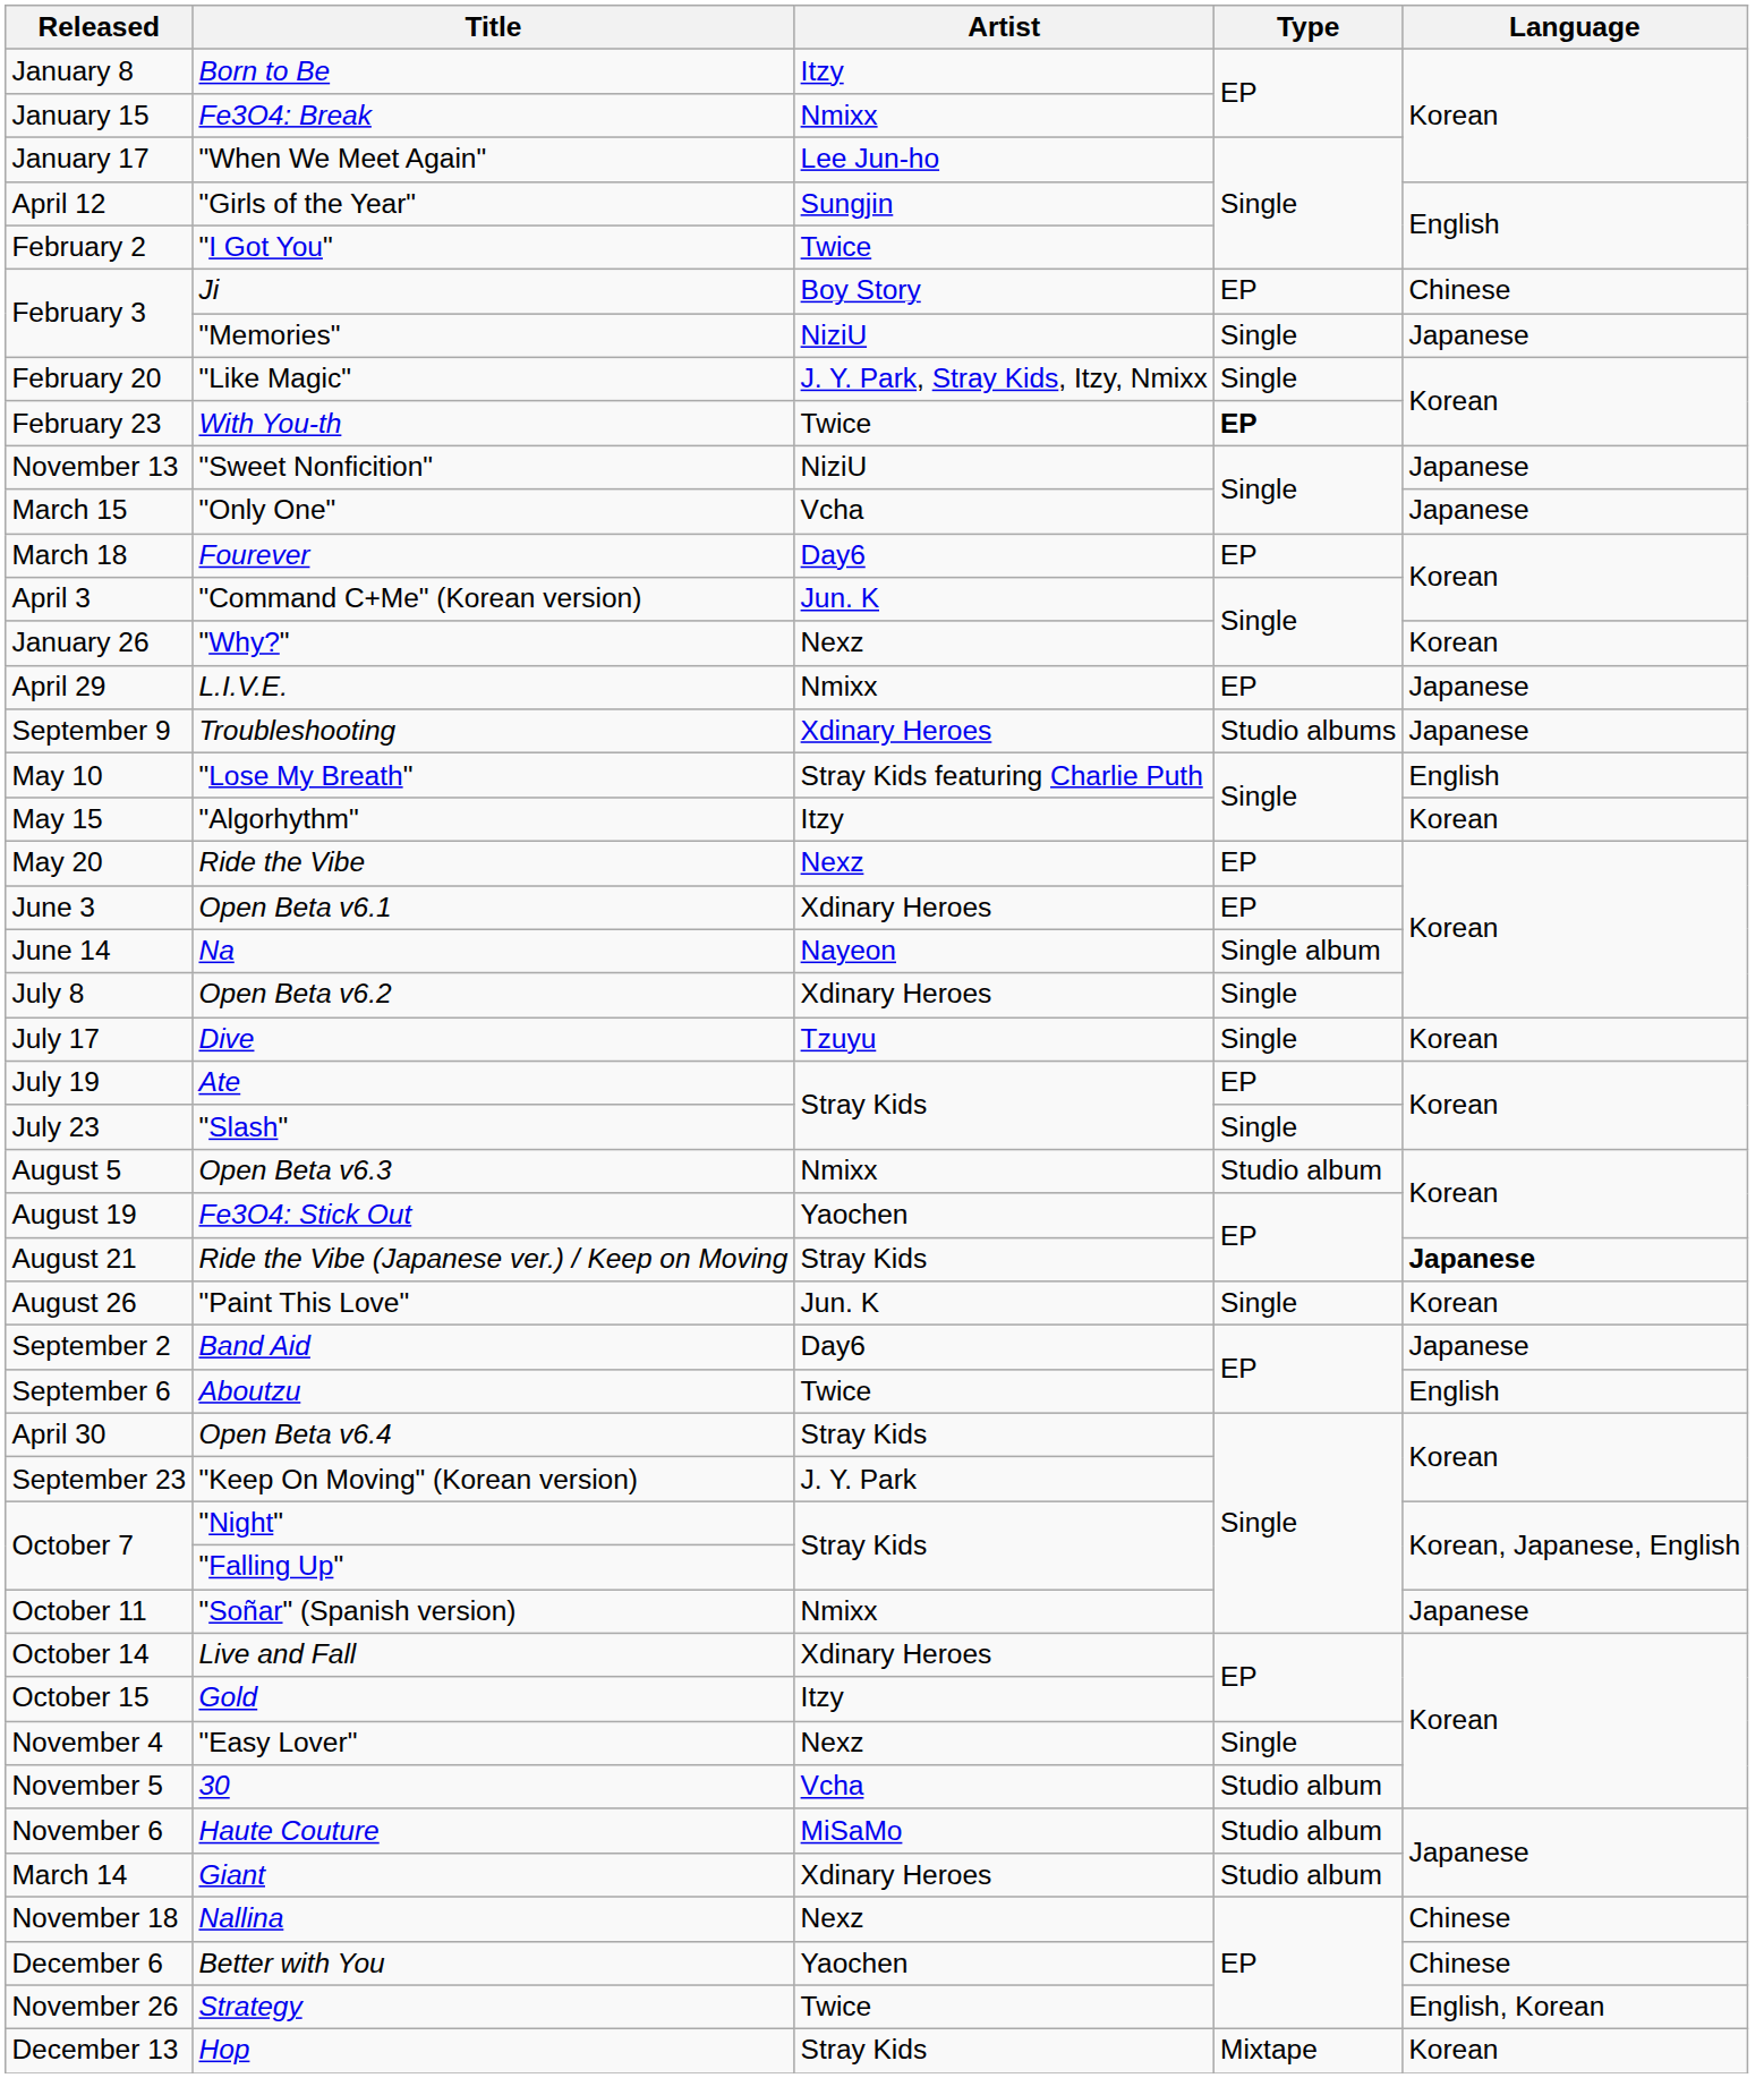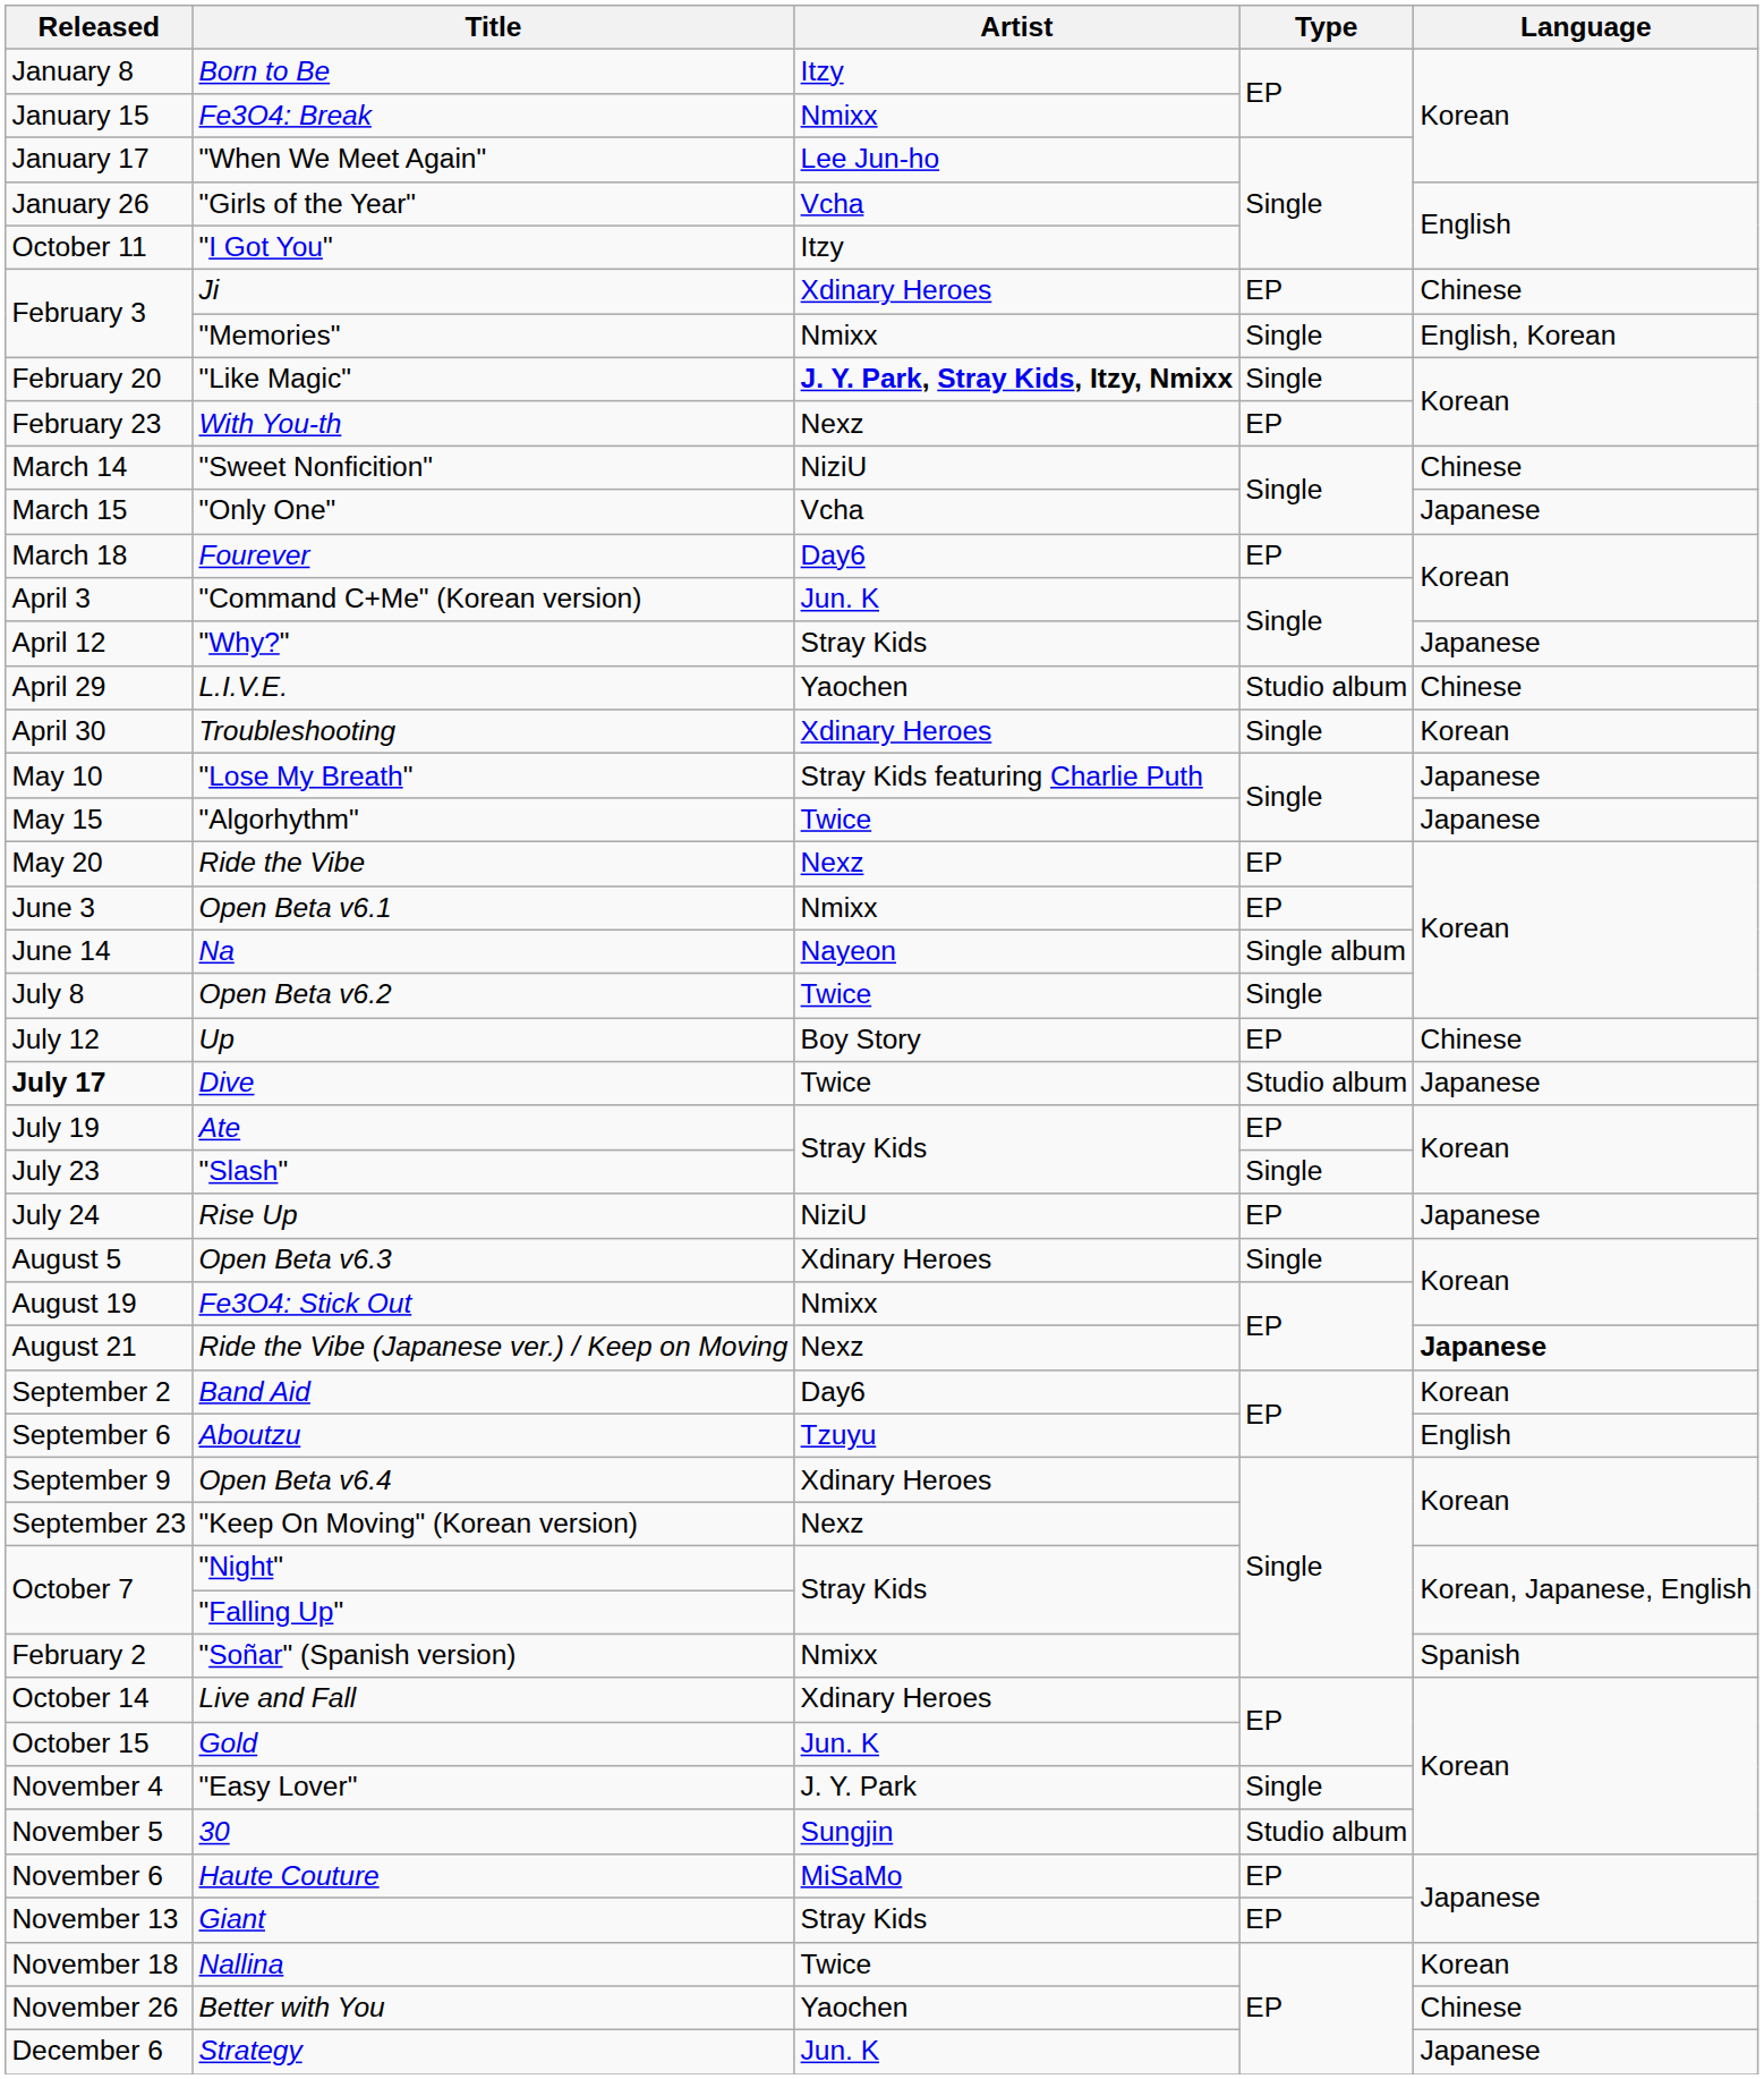 <table class="wikitable plainrowheaders">
 <tr>
 <th scope="col">Released</th>
 <th scope="col">Title</th>
 <th scope="col">Artist</th>
 <th scope="col">Type</th>
 <th scope="col">Language</th>
 </tr>
 <tr>
 <td>January 8</td>
 <td><em><a href='#'>Born to Be</a></em></td>
 <td><a href='#'>Itzy</a></td>
 <td rowspan="2">EP</td>
 <td rowspan="3">Korean</td>
 </tr>
 <tr>
 <td>January 15</td>
 <td><em><a href='#'>Fe3O4: Break</a></em></td>
 <td><a href='#'>Nmixx</a></td>
 </tr>
 <tr>
 <td>January 17</td>
 <td>"When We Meet Again"</td>
 <td><a href='#'>Lee Jun-ho</a></td>
 <td rowspan="3">Single</td>
 </tr>
 <tr>
-<td>April 12</td>
+<td>January 26</td>
 <td>"Girls of the Year"</td>
-<td><a href='#'>Sungjin</a></td>
+<td><a href='#'>Vcha</a></td>
 <td rowspan="2">English</td>
 </tr>
 <tr>
-<td>February 2</td>
+<td>October 11</td>
 <td>"<a href='#'>I Got You</a>"</td>
-<td><a href='#'>Twice</a></td>
+<td>Itzy</td>
 </tr>
 <tr>
 <td rowspan="2">February 3</td>
 <td><em>Ji</em></td>
-<td><a href='#'>Boy Story</a></td>
+<td><a href='#'>Xdinary Heroes</a></td>
 <td>EP</td>
 <td>Chinese</td>
 </tr>
 <tr>
 <td>"Memories"</td>
-<td><a href='#'>NiziU</a></td>
+<td>Nmixx</td>
 <td>Single</td>
-<td>Japanese</td>
+<td>English, Korean</td>
 </tr>
 <tr>
 <td>February 20</td>
 <td>"Like Magic"</td>
-<td><a href='#'>J. Y. Park</a>, <a href='#'>Stray Kids</a>, Itzy, Nmixx</td>
+<td><strong><a href='#'>J. Y. Park</a>, <a href='#'>Stray Kids</a>, Itzy, Nmixx</strong></td>
 <td>Single</td>
 <td rowspan="2">Korean</td>
 </tr>
 <tr>
 <td>February 23</td>
 <td><em><a href='#'>With You-th</a></em></td>
-<td>Twice</td>
-<td><strong>EP</strong></td>
+<td>Nexz</td>
+<td>EP</td>
 </tr>
 <tr>
-<td>November 13</td>
+<td>March 14</td>
 <td>"Sweet Nonficition"</td>
 <td>NiziU</td>
 <td rowspan="2">Single</td>
-<td>Japanese</td>
+<td>Chinese</td>
 </tr>
 <tr>
 <td>March 15</td>
 <td>"Only One"</td>
 <td>Vcha</td>
 <td>Japanese</td>
 </tr>
 <tr>
 <td>March 18</td>
 <td><em><a href='#'>Fourever</a></em></td>
 <td><a href='#'>Day6</a></td>
 <td>EP</td>
 <td rowspan="2">Korean</td>
 </tr>
 <tr>
 <td>April 3</td>
 <td>"Command C+Me" (Korean version)</td>
 <td><a href='#'>Jun. K</a></td>
 <td rowspan="2">Single</td>
 </tr>
 <tr>
-<td>January 26</td>
+<td>April 12</td>
 <td>"<a href='#'>Why?</a>"</td>
-<td>Nexz</td>
-<td>Korean</td>
+<td>Stray Kids</td>
+<td>Japanese</td>
 </tr>
 <tr>
 <td>April 29</td>
 <td><em>L.I.V.E.</em></td>
-<td>Nmixx</td>
-<td>EP</td>
-<td>Japanese</td>
+<td>Yaochen</td>
+<td>Studio album</td>
+<td>Chinese</td>
 </tr>
 <tr>
-<td>September 9</td>
+<td>April 30</td>
 <td><em>Troubleshooting</em></td>
 <td><a href='#'>Xdinary Heroes</a></td>
-<td>Studio albums</td>
-<td>Japanese</td>
+<td>Single</td>
+<td>Korean</td>
 </tr>
 <tr>
 <td>May 10</td>
 <td>"<a href='#'>Lose My Breath</a>"</td>
 <td>Stray Kids featuring <a href='#'>Charlie Puth</a></td>
 <td rowspan="2">Single</td>
-<td>English</td>
+<td>Japanese</td>
 </tr>
 <tr>
 <td>May 15</td>
 <td>"Algorhythm"</td>
-<td>Itzy</td>
-<td>Korean</td>
+<td><a href='#'>Twice</a></td>
+<td>Japanese</td>
 </tr>
 <tr>
 <td>May 20</td>
 <td><em>Ride the Vibe</em></td>
 <td><a href='#'>Nexz</a></td>
 <td>EP</td>
 <td rowspan="4">Korean</td>
 </tr>
 <tr>
 <td>June 3</td>
 <td><em>Open Beta v6.1</em></td>
-<td>Xdinary Heroes</td>
+<td>Nmixx</td>
 <td>EP</td>
 </tr>
 <tr>
 <td>June 14</td>
 <td><em><a href='#'>Na</a></em></td>
 <td><a href='#'>Nayeon</a></td>
 <td>Single album</td>
 </tr>
 <tr>
 <td>July 8</td>
 <td><em>Open Beta v6.2</em></td>
-<td>Xdinary Heroes</td>
+<td><a href='#'>Twice</a></td>
 <td>Single</td>
 </tr>
 <tr>
-<td>July 17</td>
+<td>July 12</td>
+<td><em>Up</em></td>
+<td>Boy Story</td>
+<td>EP</td>
+<td>Chinese</td>
+</tr>
+<tr>
+<td><strong>July 17</strong></td>
 <td><em><a href='#'>Dive</a></em></td>
-<td><a href='#'>Tzuyu</a></td>
-<td>Single</td>
-<td>Korean</td>
+<td>Twice</td>
+<td>Studio album</td>
+<td>Japanese</td>
 </tr>
 <tr>
 <td>July 19</td>
 <td><em><a href='#'>Ate</a></em></td>
 <td rowspan="2">Stray Kids</td>
 <td>EP</td>
 <td rowspan="2">Korean</td>
 </tr>
 <tr>
 <td>July 23</td>
 <td>"<a href='#'>Slash</a>"</td>
 <td>Single</td>
 </tr>
 <tr>
+<td>July 24</td>
+<td><em>Rise Up</em></td>
+<td>NiziU</td>
+<td>EP</td>
+<td>Japanese</td>
+</tr>
+<tr>
 <td>August 5</td>
 <td><em>Open Beta v6.3</em></td>
-<td>Nmixx</td>
-<td>Studio album</td>
+<td>Xdinary Heroes</td>
+<td>Single</td>
 <td rowspan="2">Korean</td>
 </tr>
 <tr>
 <td>August 19</td>
 <td><em><a href='#'>Fe3O4: Stick Out</a></em></td>
-<td>Yaochen</td>
+<td>Nmixx</td>
 <td rowspan="2">EP</td>
 </tr>
 <tr>
 <td>August 21</td>
 <td><em>Ride the Vibe (Japanese ver.) / Keep on Moving</em></td>
-<td>Stray Kids</td>
+<td>Nexz</td>
 <td><strong>Japanese</strong></td>
-</tr>
-<tr>
-<td>August 26</td>
-<td>"Paint This Love"</td>
-<td>Jun. K</td>
-<td>Single</td>
-<td>Korean</td>
 </tr>
 <tr>
 <td>September 2</td>
 <td><em><a href='#'>Band Aid</a></em></td>
 <td>Day6</td>
 <td rowspan="2">EP</td>
-<td>Japanese</td>
+<td>Korean</td>
 </tr>
 <tr>
 <td>September 6</td>
 <td><em><a href='#'>Aboutzu</a></em></td>
-<td>Twice</td>
+<td><a href='#'>Tzuyu</a></td>
 <td>English</td>
 </tr>
 <tr>
-<td>April 30</td>
+<td>September 9</td>
 <td><em>Open Beta v6.4</em></td>
-<td>Stray Kids</td>
+<td>Xdinary Heroes</td>
 <td rowspan="5">Single</td>
 <td rowspan="2">Korean</td>
 </tr>
 <tr>
 <td>September 23</td>
 <td>"Keep On Moving" (Korean version)</td>
-<td>J. Y. Park</td>
+<td>Nexz</td>
 </tr>
 <tr>
 <td rowspan="2">October 7</td>
 <td>"<a href='#'>Night</a>"</td>
 <td rowspan="2">Stray Kids</td>
 <td rowspan="2">Korean, Japanese, English</td>
 </tr>
 <tr>
 <td>"<a href='#'>Falling Up</a>"</td>
 </tr>
 <tr>
-<td>October 11</td>
+<td>February 2</td>
 <td>"<a href='#'>Soñar</a>" (Spanish version)</td>
 <td>Nmixx</td>
-<td>Japanese</td>
+<td>Spanish</td>
 </tr>
 <tr>
 <td>October 14</td>
 <td><em>Live and Fall</em></td>
 <td>Xdinary Heroes</td>
 <td rowspan="2">EP</td>
 <td rowspan="4">Korean</td>
 </tr>
 <tr>
 <td>October 15</td>
 <td><em><a href='#'>Gold</a></em></td>
-<td>Itzy</td>
+<td><a href='#'>Jun. K</a></td>
 </tr>
 <tr>
 <td>November 4</td>
 <td>"Easy Lover"</td>
-<td>Nexz</td>
+<td>J. Y. Park</td>
 <td>Single</td>
 </tr>
 <tr>
 <td>November 5</td>
 <td><em><a href='#'>30</a></em></td>
-<td><a href='#'>Vcha</a></td>
+<td><a href='#'>Sungjin</a></td>
 <td>Studio album</td>
 </tr>
 <tr>
 <td>November 6</td>
 <td><em><a href='#'>Haute Couture</a></em></td>
 <td><a href='#'>MiSaMo</a></td>
-<td>Studio album</td>
+<td>EP</td>
 <td rowspan="2">Japanese</td>
 </tr>
 <tr>
-<td>March 14</td>
+<td>November 13</td>
 <td><em><a href='#'>Giant</a></em></td>
-<td>Xdinary Heroes</td>
-<td>Studio album</td>
+<td>Stray Kids</td>
+<td>EP</td>
 </tr>
 <tr>
 <td>November 18</td>
 <td><em><a href='#'>Nallina</a></em></td>
-<td>Nexz</td>
+<td>Twice</td>
 <td rowspan="3">EP</td>
-<td>Chinese</td>
+<td>Korean</td>
 </tr>
 <tr>
-<td>December 6</td>
+<td>November 26</td>
 <td><em>Better with You</em></td>
 <td>Yaochen</td>
 <td>Chinese</td>
 </tr>
 <tr>
-<td>November 26</td>
+<td>December 6</td>
 <td><em><a href='#'>Strategy</a></em></td>
-<td>Twice</td>
-<td>English, Korean</td>
-</tr>
-<tr>
-<td>December 13</td>
-<td><em><a href='#'>Hop</a></em></td>
-<td>Stray Kids</td>
-<td>Mixtape</td>
-<td>Korean</td>
+<td><a href='#'>Jun. K</a></td>
+<td>Japanese</td>
 </tr>
 </table>
